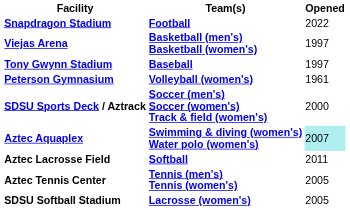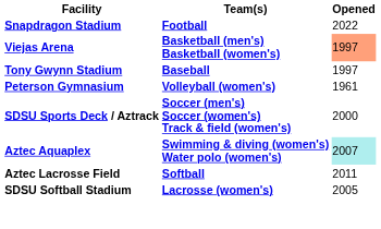 <table class="wikitablesortable plainrowheaders" style="font-size:90%;">
 <tr>
 <th scope="col">Facility</th>
 <th scope="col"><strong>Team(s)</strong></th>
 <th>Opened</th>
 </tr>
 <tr>
 <td><strong><a href='#'>Snapdragon Stadium</a></strong></td>
 <td><strong><a href='#'>Football</a></strong></td>
 <td>2022</td>
 </tr>
 <tr>
 <td><strong><a href='#'>Viejas Arena</a></strong></td>
 <td><strong><a href='#'>Basketball (men's)</a></strong><br><strong><a href='#'>Basketball (women's)</a></strong></td>
-<td>1997</td>
+<td style="background: lightsalmon;">1997</td>
 </tr>
 <tr>
 <td><strong><a href='#'>Tony Gwynn Stadium</a></strong></td>
 <td><strong><a href='#'>Baseball</a></strong></td>
 <td>1997</td>
 </tr>
 <tr>
 <td><strong><a href='#'>Peterson Gymnasium</a></strong></td>
 <td><strong><a href='#'>Volleyball (women's)</a></strong></td>
 <td>1961</td>
 </tr>
 <tr>
 <td><strong><a href='#'>SDSU Sports Deck</a> / Aztrack</strong></td>
 <td><strong><a href='#'>Soccer (men's)</a></strong><br><strong><a href='#'>Soccer (women's)</a></strong><br><strong><a href='#'>Track & field (women's)</a></strong></td>
 <td>2000</td>
 </tr>
 <tr>
 <td><strong><a href='#'>Aztec Aquaplex</a></strong></td>
 <td><strong><a href='#'>Swimming & diving (women's)</a></strong><br><strong><a href='#'>Water polo (women's)</a></strong></td>
 <td style="background: paleturquoise;">2007</td>
 </tr>
 <tr>
 <td><strong>Aztec Lacrosse Field</strong></td>
 <td><strong><a href='#'>Softball</a></strong></td>
 <td>2011</td>
 </tr>
 <tr>
-<td><strong>Aztec Tennis Center</strong></td>
-<td><strong><a href='#'>Tennis (men's)</a></strong><br><strong><a href='#'>Tennis (women's)</a></strong></td>
-<td>2005</td>
-</tr>
-<tr>
 <td><strong>SDSU Softball Stadium</strong></td>
 <td><strong><a href='#'>Lacrosse (women's)</a></strong></td>
 <td>2005</td>
 </tr>
 <tr>
 </tr>
 </table>
